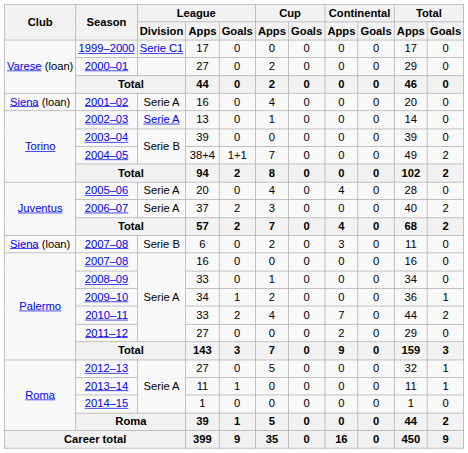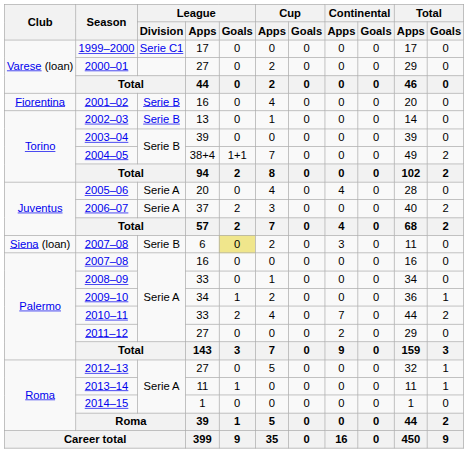 <table class="wikitable" style="text-align:center">
 <tr>
 <th rowspan="2">Club</th>
 <th rowspan="2">Season</th>
 <th colspan="3">League</th>
 <th colspan="2">Cup</th>
 <th colspan="2">Continental</th>
 <th colspan="2">Total</th>
 </tr>
 <tr>
 <th>Division</th>
 <th>Apps</th>
 <th>Goals</th>
 <th>Apps</th>
 <th>Goals</th>
 <th>Apps</th>
 <th>Goals</th>
 <th>Apps</th>
 <th>Goals</th>
 </tr>
 <tr>
 <td rowspan="3"><a href='#'>Varese</a> (loan)</td>
 <td><a href='#'>1999–2000</a></td>
 <td><a href='#'>Serie C1</a></td>
 <td>17</td>
 <td>0</td>
 <td>0</td>
 <td>0</td>
 <td>0</td>
 <td>0</td>
 <td>17</td>
 <td>0</td>
 </tr>
 <tr>
 <td><a href='#'>2000–01</a></td>
 <td></td>
 <td>27</td>
 <td>0</td>
 <td>2</td>
 <td>0</td>
 <td>0</td>
 <td>0</td>
 <td>29</td>
 <td>0</td>
 </tr>
 <tr>
 <th colspan="2">Total</th>
 <th>44</th>
 <th>0</th>
 <th>2</th>
 <th>0</th>
 <th>0</th>
 <th>0</th>
 <th>46</th>
 <th>0</th>
 </tr>
 <tr>
-<td><a href='#'>Siena</a> (loan)</td>
+<td><a href='#'>Fiorentina</a></td>
 <td><a href='#'>2001–02</a></td>
-<td>Serie A</td>
+<td><a href='#'>Serie B</a></td>
 <td>16</td>
 <td>0</td>
 <td>4</td>
 <td>0</td>
 <td>0</td>
 <td>0</td>
 <td>20</td>
 <td>0</td>
 </tr>
 <tr>
 <td rowspan="4"><a href='#'>Torino</a></td>
 <td><a href='#'>2002–03</a></td>
-<td><a href='#'>Serie A</a></td>
+<td><a href='#'>Serie B</a></td>
 <td>13</td>
 <td>0</td>
 <td>1</td>
 <td>0</td>
 <td>0</td>
 <td>0</td>
 <td>14</td>
 <td>0</td>
 </tr>
 <tr>
 <td><a href='#'>2003–04</a></td>
 <td rowspan="2">Serie B</td>
 <td>39</td>
 <td>0</td>
 <td>0</td>
 <td>0</td>
 <td>0</td>
 <td>0</td>
 <td>39</td>
 <td>0</td>
 </tr>
 <tr>
 <td><a href='#'>2004–05</a></td>
 <td>38+4</td>
 <td>1+1</td>
 <td>7</td>
 <td>0</td>
 <td>0</td>
 <td>0</td>
 <td>49</td>
 <td>2</td>
 </tr>
 <tr>
 <th colspan="2">Total</th>
 <th>94</th>
 <th>2</th>
 <th>8</th>
 <th>0</th>
 <th>0</th>
 <th>0</th>
 <th>102</th>
 <th>2</th>
 </tr>
 <tr>
 <td rowspan="3"><a href='#'>Juventus</a></td>
 <td><a href='#'>2005–06</a></td>
 <td>Serie A</td>
 <td>20</td>
 <td>0</td>
 <td>4</td>
 <td>0</td>
 <td>4</td>
 <td>0</td>
 <td>28</td>
 <td>0</td>
 </tr>
 <tr>
 <td><a href='#'>2006–07</a></td>
 <td>Serie A</td>
 <td>37</td>
 <td>2</td>
 <td>3</td>
 <td>0</td>
 <td>0</td>
 <td>0</td>
 <td>40</td>
 <td>2</td>
 </tr>
 <tr>
 <th colspan="2">Total</th>
 <th>57</th>
 <th>2</th>
 <th>7</th>
 <th>0</th>
 <th>4</th>
 <th>0</th>
 <th>68</th>
 <th>2</th>
 </tr>
 <tr>
 <td><a href='#'>Siena</a> (loan)</td>
 <td><a href='#'>2007–08</a></td>
 <td>Serie B</td>
 <td>6</td>
-<td>0</td>
+<td style="background: khaki;">0</td>
 <td>2</td>
 <td>0</td>
 <td>3</td>
 <td>0</td>
 <td>11</td>
 <td>0</td>
 </tr>
 <tr>
 <td rowspan="6"><a href='#'>Palermo</a></td>
 <td><a href='#'>2007–08</a></td>
 <td rowspan="5">Serie A</td>
 <td>16</td>
 <td>0</td>
 <td>0</td>
 <td>0</td>
 <td>0</td>
 <td>0</td>
 <td>16</td>
 <td>0</td>
 </tr>
 <tr>
 <td><a href='#'>2008–09</a></td>
 <td>33</td>
 <td>0</td>
 <td>1</td>
 <td>0</td>
 <td>0</td>
 <td>0</td>
 <td>34</td>
 <td>0</td>
 </tr>
 <tr>
 <td><a href='#'>2009–10</a></td>
 <td>34</td>
 <td>1</td>
 <td>2</td>
 <td>0</td>
 <td>0</td>
 <td>0</td>
 <td>36</td>
 <td>1</td>
 </tr>
 <tr>
 <td><a href='#'>2010–11</a></td>
 <td>33</td>
 <td>2</td>
 <td>4</td>
 <td>0</td>
 <td>7</td>
 <td>0</td>
 <td>44</td>
 <td>2</td>
 </tr>
 <tr>
 <td><a href='#'>2011–12</a></td>
 <td>27</td>
 <td>0</td>
 <td>0</td>
 <td>0</td>
 <td>2</td>
 <td>0</td>
 <td>29</td>
 <td>0</td>
 </tr>
 <tr>
 <th colspan="2">Total</th>
 <th>143</th>
 <th>3</th>
 <th>7</th>
 <th>0</th>
 <th>9</th>
 <th>0</th>
 <th>159</th>
 <th>3</th>
 </tr>
 <tr>
 <td rowspan="4"><a href='#'>Roma</a></td>
 <td><a href='#'>2012–13</a></td>
 <td rowspan="3">Serie A</td>
 <td>27</td>
 <td>0</td>
 <td>5</td>
 <td>0</td>
 <td>0</td>
 <td>0</td>
 <td>32</td>
 <td>1</td>
 </tr>
 <tr>
 <td><a href='#'>2013–14</a></td>
 <td>11</td>
 <td>1</td>
 <td>0</td>
 <td>0</td>
 <td>0</td>
 <td>0</td>
 <td>11</td>
 <td>1</td>
 </tr>
 <tr>
 <td><a href='#'>2014–15</a></td>
 <td>1</td>
 <td>0</td>
 <td>0</td>
 <td>0</td>
 <td>0</td>
 <td>0</td>
 <td>1</td>
 <td>0</td>
 </tr>
 <tr>
 <th colspan="2">Roma</th>
 <th>39</th>
 <th>1</th>
 <th>5</th>
 <th>0</th>
 <th>0</th>
 <th>0</th>
 <th>44</th>
 <th>2</th>
 </tr>
 <tr>
 <th colspan="3">Career total</th>
 <th>399</th>
 <th>9</th>
 <th>35</th>
 <th>0</th>
 <th>16</th>
 <th>0</th>
 <th>450</th>
 <th>9</th>
 </tr>
 </table>
